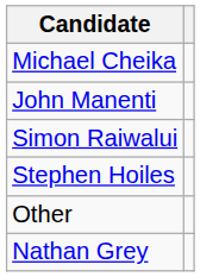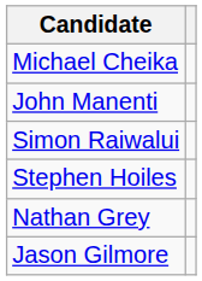 <table class="wikitable" style="float: right">
 <tr style="font-size: 96%;">
 <th>Candidate</th>
 <th></th>
 </tr>
 <tr>
 <td> <a href='#'>Michael Cheika</a></td>
 <td></td>
 </tr>
 <tr>
 <td> <a href='#'>John Manenti</a></td>
 <td></td>
 </tr>
 <tr>
 <td> <a href='#'>Simon Raiwalui</a></td>
 <td></td>
 </tr>
 <tr>
 <td> <a href='#'>Stephen Hoiles</a></td>
 <td></td>
 </tr>
 <tr>
-<td>Other</td>
+<td> <a href='#'>Nathan Grey</a></td>
 <td></td>
 </tr>
 <tr>
-<td> <a href='#'>Nathan Grey</a></td>
+<td> <a href='#'>Jason Gilmore</a></td>
 <td></td>
 </tr>
 </table>
